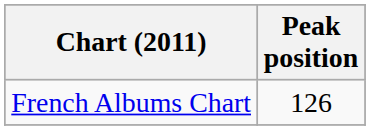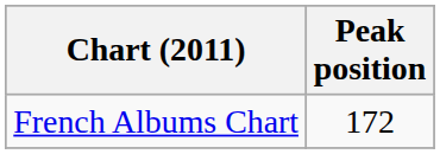 <table class="wikitable">
 <tr>
 <th>Chart (2011)</th>
 <th>Peak<br>position</th>
 </tr>
 <tr>
 <td style="text-align:left;"><a href='#'>French Albums Chart</a></td>
-<td style="text-align:center;">126</td>
+<td style="text-align:center;">172</td>
 </tr>
 </table>
